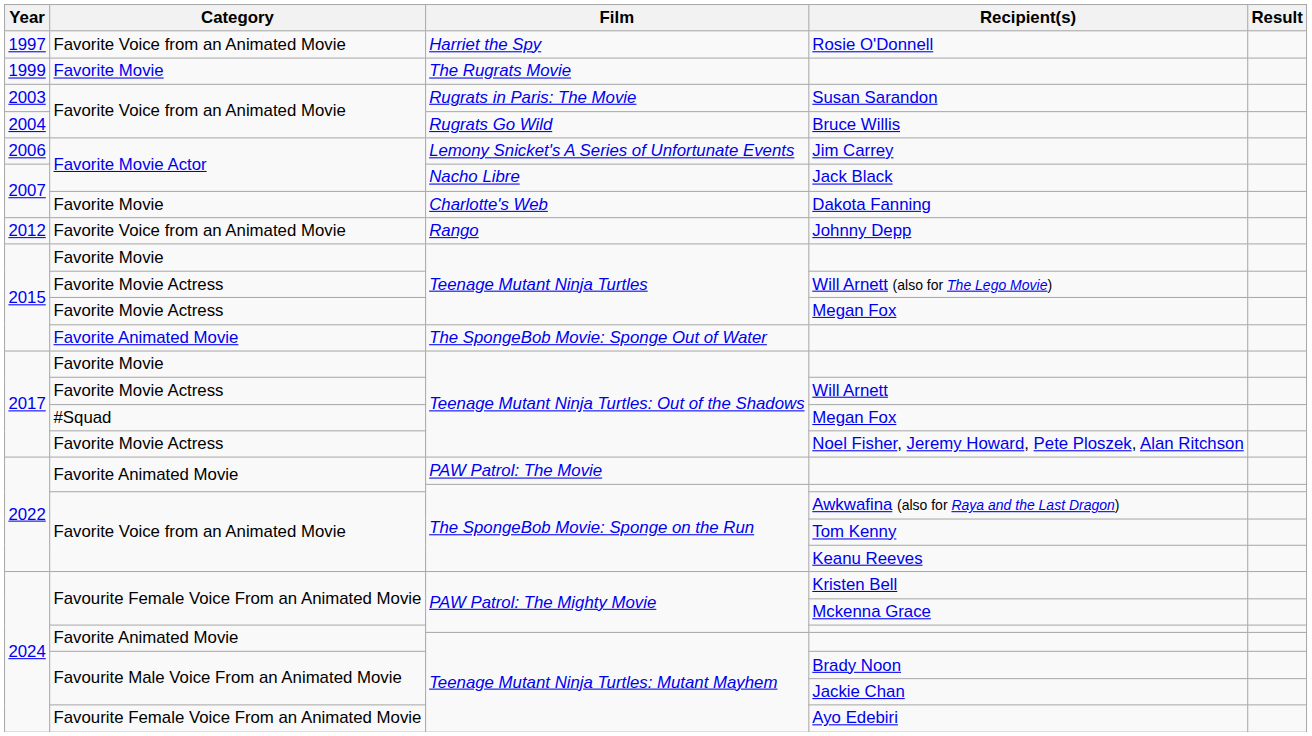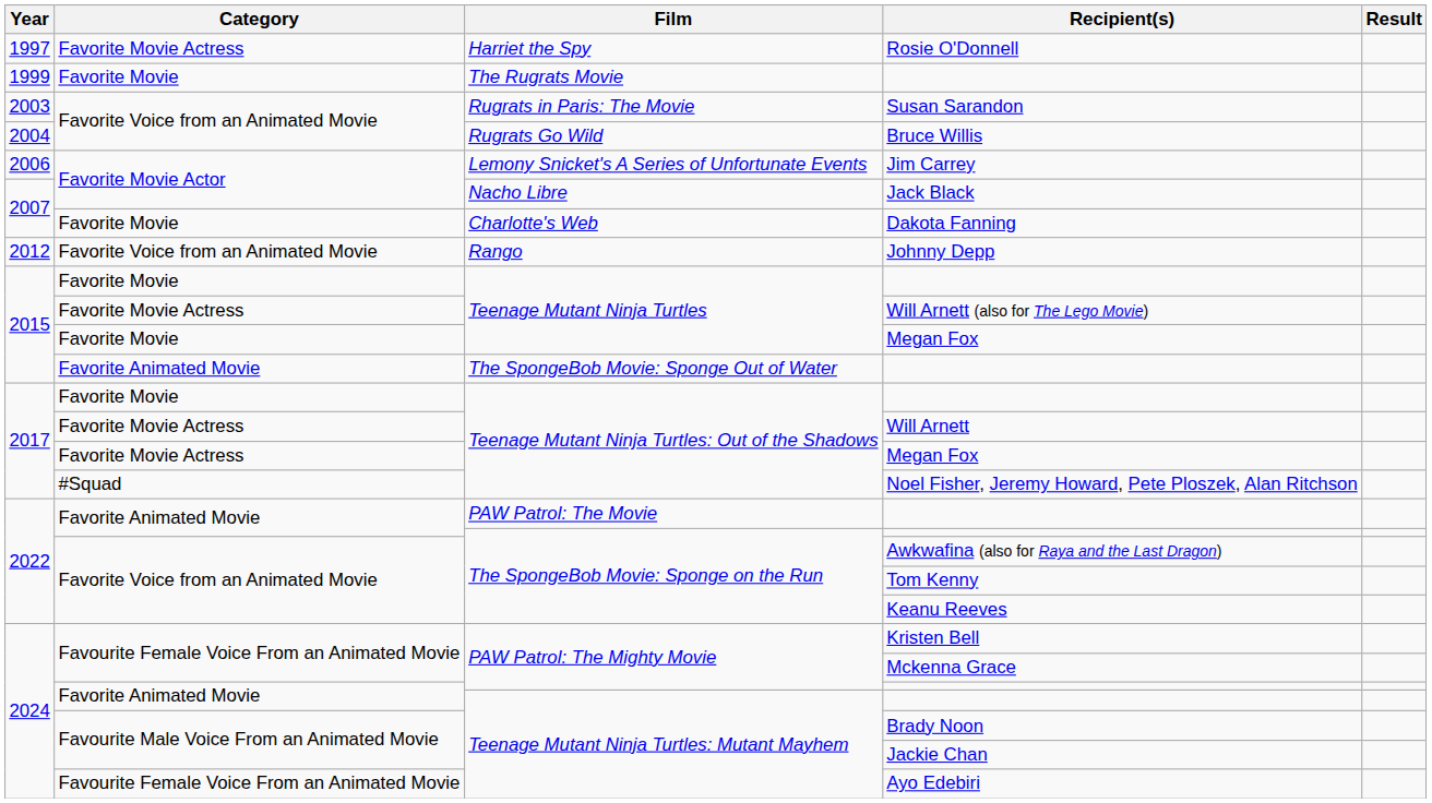 <table class="wikitable sortable ">
 <tr>
 <th>Year</th>
 <th>Category</th>
 <th>Film</th>
 <th>Recipient(s)</th>
 <th>Result</th>
 </tr>
 <tr>
 <td><a href='#'>1997</a></td>
-<td>Favorite Voice from an Animated Movie</td>
+<td><a href='#'>Favorite Movie Actress</a></td>
 <td><em><a href='#'>Harriet the Spy</a></em></td>
 <td><a href='#'>Rosie O'Donnell</a></td>
 <td></td>
 </tr>
 <tr>
 <td><a href='#'>1999</a></td>
 <td><a href='#'>Favorite Movie</a></td>
 <td><em><a href='#'>The Rugrats Movie</a></em></td>
 <td></td>
 <td></td>
 </tr>
 <tr>
 <td><a href='#'>2003</a></td>
 <td rowspan=2>Favorite Voice from an Animated Movie</td>
 <td><em><a href='#'>Rugrats in Paris: The Movie</a></em></td>
 <td><a href='#'>Susan Sarandon</a></td>
 <td></td>
 </tr>
 <tr>
 <td><a href='#'>2004</a></td>
 <td><em><a href='#'>Rugrats Go Wild</a></em></td>
 <td><a href='#'>Bruce Willis</a></td>
 <td></td>
 </tr>
 <tr>
 <td><a href='#'>2006</a></td>
 <td rowspan=2><a href='#'>Favorite Movie Actor</a></td>
 <td><em><a href='#'>Lemony Snicket's A Series of Unfortunate Events</a></em></td>
 <td><a href='#'>Jim Carrey</a></td>
 <td></td>
 </tr>
 <tr>
 <td rowspan=2><a href='#'>2007</a></td>
 <td><em><a href='#'>Nacho Libre</a></em></td>
 <td><a href='#'>Jack Black</a></td>
 <td></td>
 </tr>
 <tr>
 <td>Favorite Movie</td>
 <td><em><a href='#'>Charlotte's Web</a></em></td>
 <td><a href='#'>Dakota Fanning</a></td>
 <td></td>
 </tr>
 <tr>
 <td><a href='#'>2012</a></td>
 <td>Favorite Voice from an Animated Movie</td>
 <td><em><a href='#'>Rango</a></em></td>
 <td><a href='#'>Johnny Depp</a></td>
 <td></td>
 </tr>
 <tr>
 <td rowspan=4><a href='#'>2015</a></td>
 <td>Favorite Movie</td>
 <td rowspan=3><em><a href='#'>Teenage Mutant Ninja Turtles</a></em></td>
 <td></td>
 <td></td>
 </tr>
 <tr>
 <td>Favorite Movie Actress</td>
 <td><a href='#'>Will Arnett</a> <small>(also for <em><a href='#'>The Lego Movie</a></em>)</small></td>
 <td></td>
 </tr>
 <tr>
-<td>Favorite Movie Actress</td>
+<td>Favorite Movie</td>
 <td><a href='#'>Megan Fox</a></td>
 <td></td>
 </tr>
 <tr>
 <td><a href='#'>Favorite Animated Movie</a></td>
 <td><em><a href='#'>The SpongeBob Movie: Sponge Out of Water</a></em></td>
 <td></td>
 <td></td>
 </tr>
 <tr>
 <td rowspan=4><a href='#'>2017</a></td>
 <td>Favorite Movie</td>
 <td rowspan=4><em><a href='#'>Teenage Mutant Ninja Turtles: Out of the Shadows</a></em></td>
 <td></td>
 <td></td>
 </tr>
 <tr>
 <td>Favorite Movie Actress</td>
 <td><a href='#'>Will Arnett</a></td>
 <td></td>
 </tr>
 <tr>
-<td>#Squad</td>
+<td>Favorite Movie Actress</td>
 <td><a href='#'>Megan Fox</a></td>
 <td></td>
 </tr>
 <tr>
-<td>Favorite Movie Actress</td>
+<td>#Squad</td>
 <td><a href='#'>Noel Fisher</a>, <a href='#'>Jeremy Howard</a>, <a href='#'>Pete Ploszek</a>, <a href='#'>Alan Ritchson</a></td>
 <td></td>
 </tr>
 <tr>
 <td rowspan=5><a href='#'>2022</a></td>
 <td rowspan=2>Favorite Animated Movie</td>
 <td><em><a href='#'>PAW Patrol: The Movie</a></em></td>
 <td></td>
 <td></td>
 </tr>
 <tr>
 <td rowspan=4><em><a href='#'>The SpongeBob Movie: Sponge on the Run</a></em></td>
 <td></td>
 <td></td>
 </tr>
 <tr>
 <td rowspan=3>Favorite Voice from an Animated Movie</td>
 <td><a href='#'>Awkwafina</a> <small>(also for <em><a href='#'>Raya and the Last Dragon</a></em>)</small></td>
 <td></td>
 </tr>
 <tr>
 <td><a href='#'>Tom Kenny</a></td>
 <td></td>
 </tr>
 <tr>
 <td><a href='#'>Keanu Reeves</a></td>
 <td></td>
 </tr>
 <tr>
 <td rowspan=7><a href='#'>2024</a></td>
 <td rowspan=2>Favourite Female Voice From an Animated Movie</td>
 <td rowspan=3><em><a href='#'>PAW Patrol: The Mighty Movie</a></em></td>
 <td><a href='#'>Kristen Bell</a></td>
 <td></td>
 </tr>
 <tr>
 <td><a href='#'>Mckenna Grace</a></td>
 <td></td>
 </tr>
 <tr>
 <td rowspan=2>Favorite Animated Movie</td>
 <td></td>
 <td></td>
 </tr>
 <tr>
 <td rowspan=4><em><a href='#'>Teenage Mutant Ninja Turtles: Mutant Mayhem</a></em></td>
 <td></td>
 <td></td>
 </tr>
 <tr>
 <td rowspan=2>Favourite Male Voice From an Animated Movie</td>
 <td><a href='#'>Brady Noon</a></td>
 <td></td>
 </tr>
 <tr>
 <td><a href='#'>Jackie Chan</a></td>
 <td></td>
 </tr>
 <tr>
 <td>Favourite Female Voice From an Animated Movie</td>
 <td><a href='#'>Ayo Edebiri</a></td>
 <td></td>
 </tr>
 </table>
